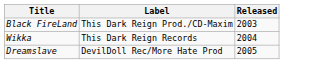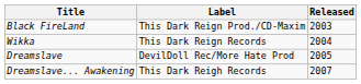 <table class="wikitable" style="font-size: 95%;">
 <tr>
 <th>Title</th>
 <th>Label</th>
 <th>Released</th>
 </tr>
 <tr>
 <td><em>Black FireLand</em></td>
 <td>This Dark Reign Prod./CD-Maxim</td>
 <td>2003</td>
 </tr>
 <tr>
 <td><em>Wikka</em></td>
 <td>This Dark Reign Records</td>
 <td>2004</td>
 </tr>
 <tr>
 <td><em>Dreamslave</em></td>
 <td>DevilDoll Rec/More Hate Prod</td>
 <td>2005</td>
 </tr>
+<tr>
+<td><em>Dreamslave... Awakening</em></td>
+<td>This Dark Reigh Records</td>
+<td>2007</td>
+</tr>
 </table>
